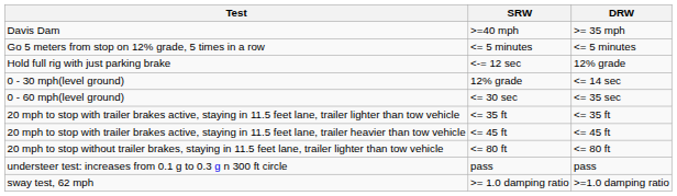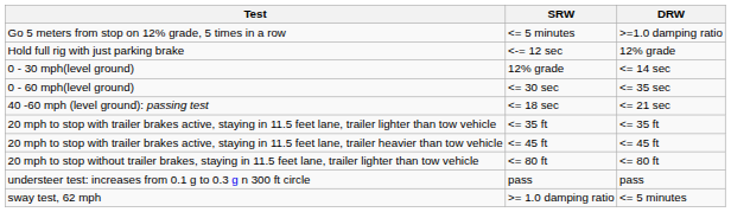 <table class="wikitable">
 <tr>
 <th>Test</th>
 <th>SRW</th>
 <th>DRW</th>
 </tr>
 <tr>
-<td>Davis Dam</td>
-<td>>=40 mph</td>
-<td>>= 35 mph</td>
-</tr>
-<tr>
 <td>Go 5 meters from stop on 12% grade, 5 times in a row</td>
 <td><= 5 minutes</td>
-<td><= 5 minutes</td>
+<td>>=1.0 damping ratio</td>
 </tr>
 <tr>
 <td>Hold full rig with just parking brake</td>
 <td><-= 12 sec</td>
 <td>12% grade</td>
 </tr>
 <tr>
 <td>0 - 30 mph(level ground)</td>
 <td>12% grade</td>
 <td><= 14 sec</td>
 </tr>
 <tr>
 <td>0 - 60 mph(level ground)</td>
 <td><= 30 sec</td>
 <td><= 35 sec</td>
+</tr>
+<tr>
+<td>40 -60 mph (level ground): <em>passing test</em></td>
+<td><= 18 sec</td>
+<td><= 21 sec</td>
 </tr>
 <tr>
 <td>20 mph to stop with trailer brakes active, staying in 11.5 feet lane, trailer lighter than tow vehicle</td>
 <td><= 35 ft</td>
 <td><= 35 ft</td>
 </tr>
 <tr>
 <td>20 mph to stop with trailer brakes active, staying in 11.5 feet lane, trailer heavier than tow vehicle</td>
 <td><= 45 ft</td>
 <td><= 45 ft</td>
 </tr>
 <tr>
 <td>20 mph to stop without trailer brakes, staying in 11.5 feet lane, trailer lighter than tow vehicle</td>
 <td><= 80 ft</td>
 <td><= 80 ft</td>
 </tr>
 <tr>
 <td>understeer test: increases from 0.1 g to 0.3 <a href='#'>g</a>  n 300 ft circle</td>
 <td>pass</td>
 <td>pass</td>
 </tr>
 <tr>
 <td>sway test, 62 mph</td>
 <td>>= 1.0 damping ratio</td>
-<td>>=1.0 damping ratio</td>
+<td><= 5 minutes</td>
 </tr>
 </table>
